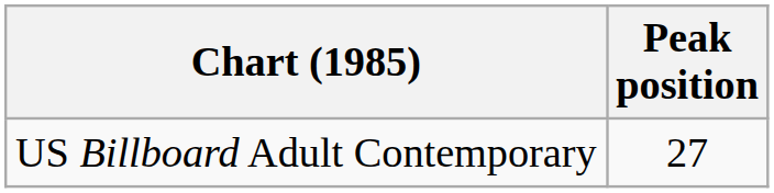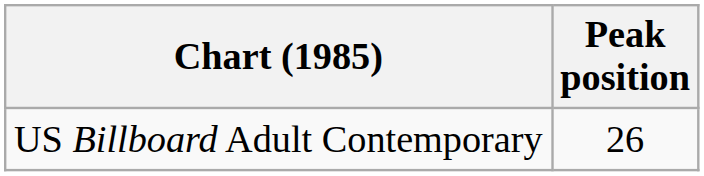 <table class="wikitable">
 <tr>
 <th>Chart (1985)</th>
 <th>Peak<br>position</th>
 </tr>
 <tr>
 <td>US <em>Billboard</em> Adult Contemporary</td>
-<td style="text-align:center;">27</td>
+<td style="text-align:center;">26</td>
 </tr>
 </table>
